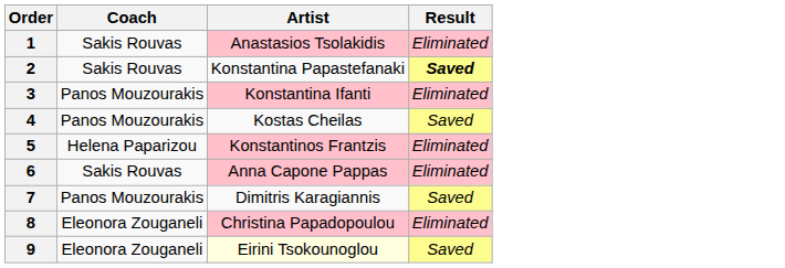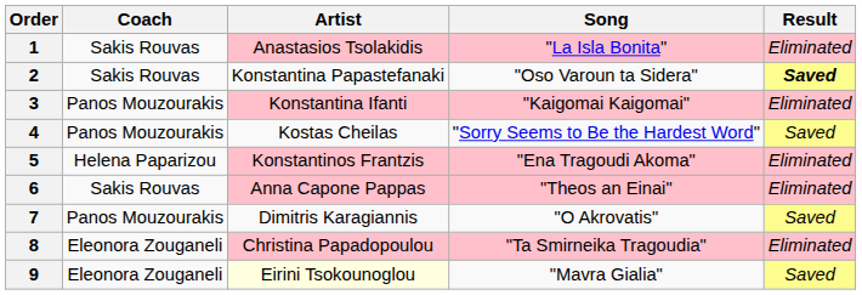 <table class="wikitable" style="text-align: center; width: auto;">
 <tr>
 <th>Order</th>
 <th>Coach</th>
 <th>Artist</th>
+<th>Song</th>
 <th>Result</th>
 </tr>
 <tr>
 <th>1</th>
 <td>Sakis Rouvas</td>
 <td style="background:pink;">Anastasios Tsolakidis</td>
+<td style="background:pink;">"<a href='#'>La Isla Bonita</a>"</td>
 <td style="background:pink;"><em>Eliminated</em></td>
 </tr>
 <tr>
 <th>2</th>
 <td>Sakis Rouvas</td>
 <td>Konstantina Papastefanaki</td>
+<td>"Oso Varoun ta Sidera"</td>
 <td style="background:#fdfc8f;"><strong><em>Saved</em></strong></td>
 </tr>
 <tr>
 <th>3</th>
 <td>Panos Mouzourakis</td>
 <td style="background:pink;">Konstantina Ifanti</td>
+<td style="background:pink;">"Kaigomai Kaigomai"</td>
 <td style="background:pink;"><em>Eliminated</em></td>
 </tr>
 <tr>
 <th>4</th>
 <td>Panos Mouzourakis</td>
 <td>Kostas Cheilas</td>
+<td>"<a href='#'>Sorry Seems to Be the Hardest Word</a>"</td>
 <td style="background:#fdfc8f;"><em>Saved</em></td>
 </tr>
 <tr>
 <th>5</th>
 <td>Helena Paparizou</td>
 <td style="background:pink;">Konstantinos Frantzis</td>
+<td style="background:pink;">"Ena Tragoudi Akoma"</td>
 <td style="background:pink;"><em>Eliminated</em></td>
 </tr>
 <tr>
 <th>6</th>
 <td>Sakis Rouvas</td>
 <td style="background:pink;">Anna Capone Pappas</td>
+<td style="background:pink;">"Theos an Einai"</td>
 <td style="background:pink;"><em>Eliminated</em></td>
 </tr>
 <tr>
 <th>7</th>
 <td>Panos Mouzourakis</td>
 <td>Dimitris Karagiannis</td>
+<td>"O Akrovatis"</td>
 <td style="background:#fdfc8f;"><em>Saved</em></td>
 </tr>
 <tr>
 <th>8</th>
 <td>Eleonora Zouganeli</td>
 <td style="background:pink;">Christina Papadopoulou</td>
+<td style="background:pink;">"Ta Smirneika Tragoudia"</td>
 <td style="background:pink;"><em>Eliminated</em></td>
 </tr>
 <tr>
 <th>9</th>
 <td>Eleonora Zouganeli</td>
 <td style="background: lightyellow;">Eirini Tsokounoglou</td>
+<td>"Mavra Gialia"</td>
 <td style="background:#fdfc8f;"><em>Saved</em></td>
 </tr>
 </table>
